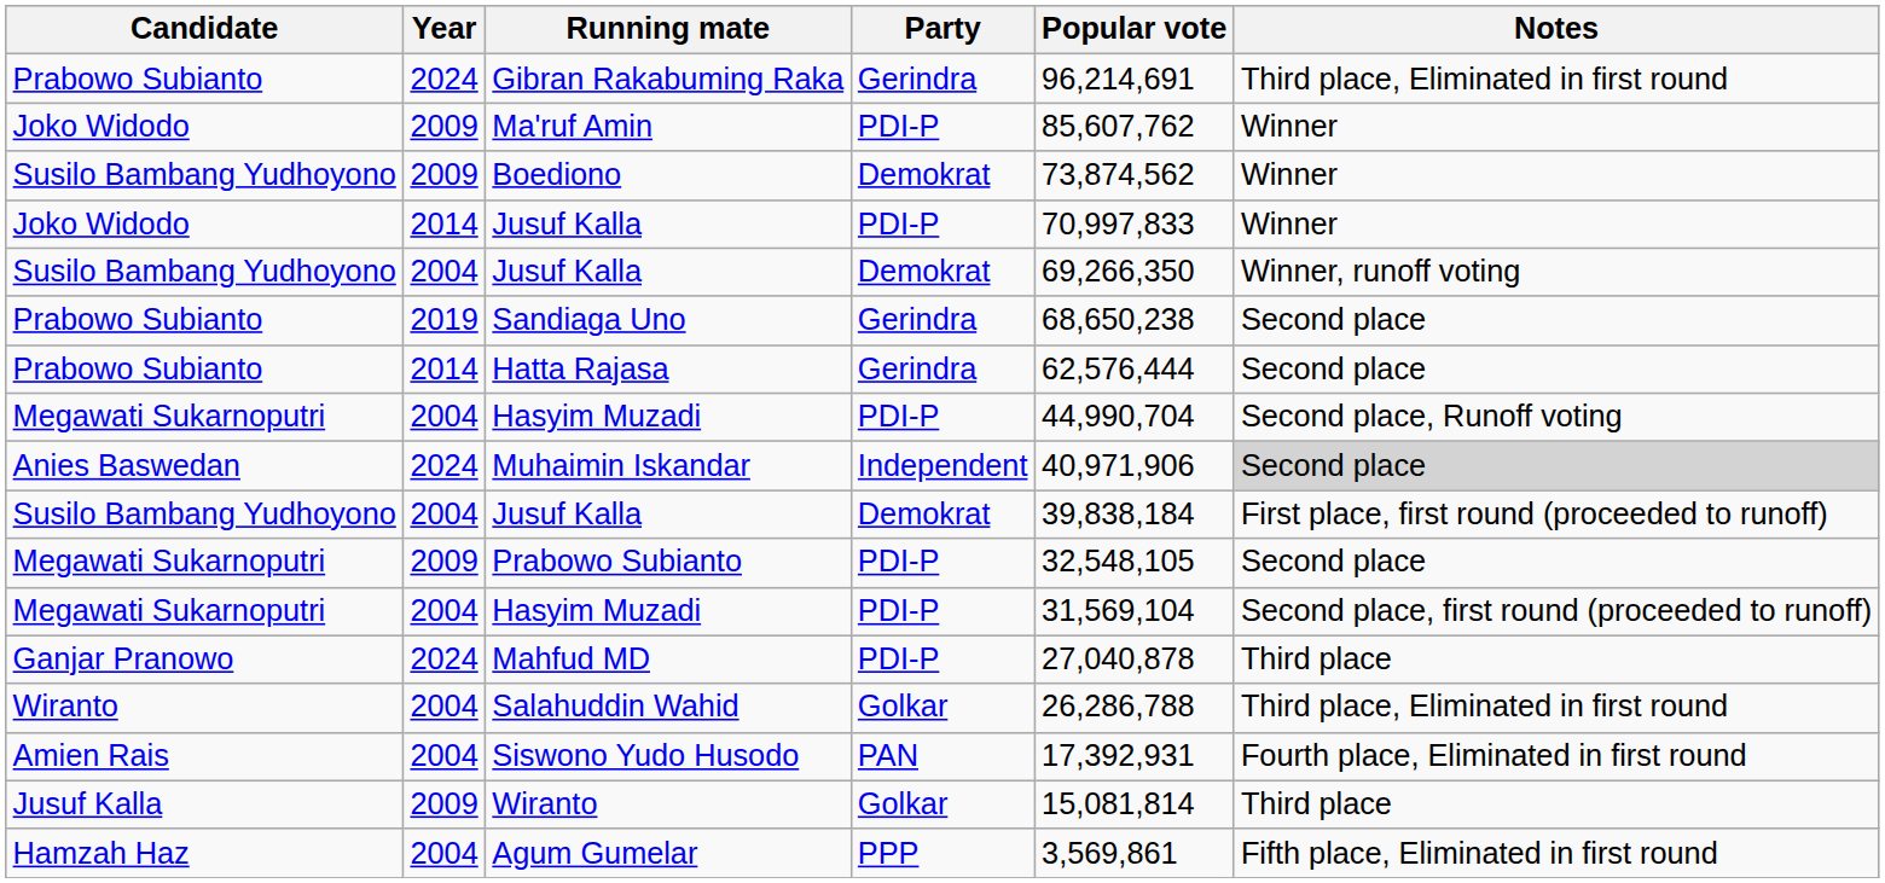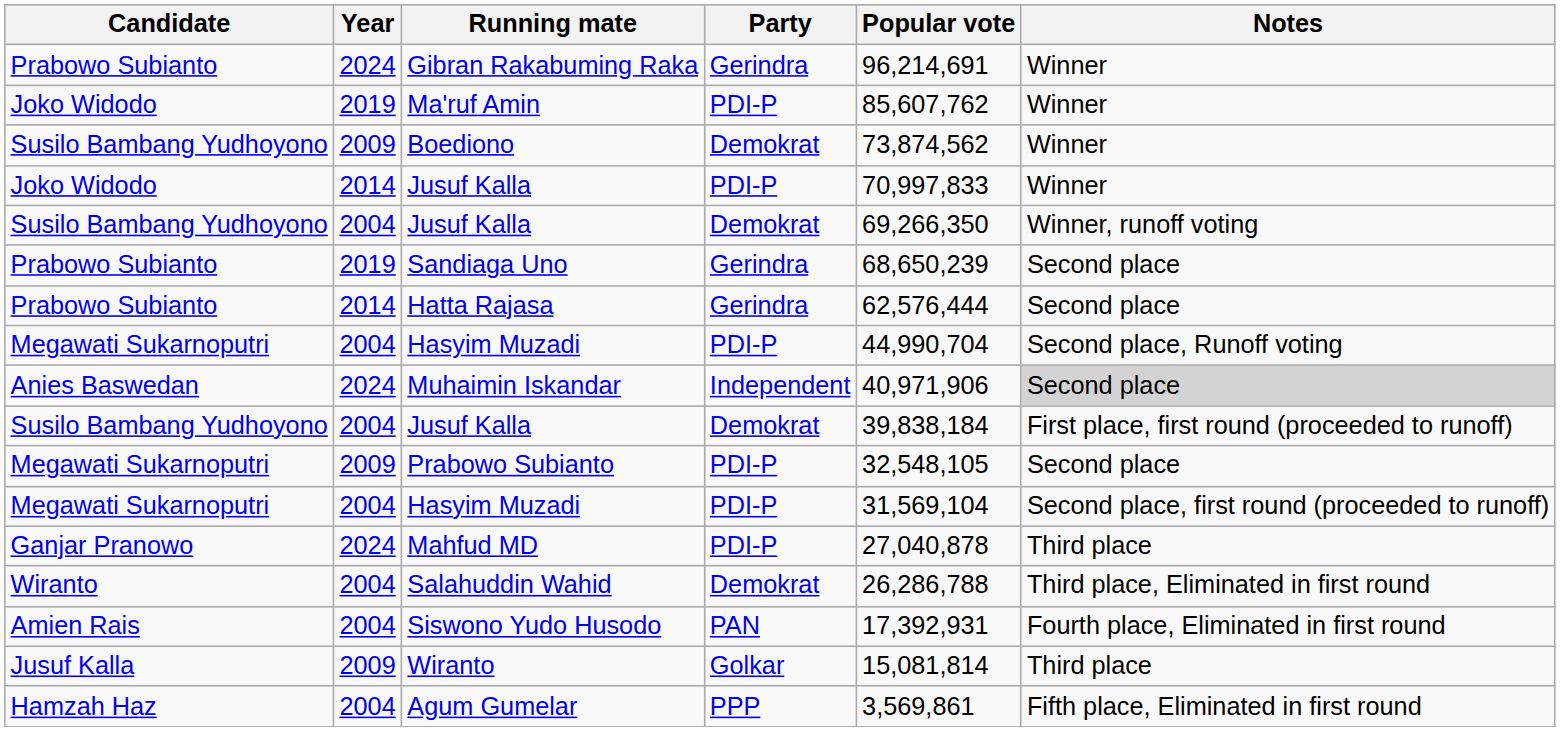 <table class="sortable wikitable">
 <tr>
 <th>Candidate</th>
 <th>Year</th>
 <th>Running mate</th>
 <th>Party</th>
 <th>Popular vote</th>
 <th>Notes</th>
 </tr>
 <tr>
 <td><a href='#'>Prabowo Subianto</a></td>
 <td><a href='#'>2024</a></td>
 <td><a href='#'>Gibran Rakabuming Raka</a></td>
 <td><a href='#'>Gerindra</a></td>
 <td>96,214,691</td>
-<td>Third place, Eliminated in first round</td>
+<td>Winner</td>
 </tr>
 <tr>
 <td><a href='#'>Joko Widodo</a></td>
-<td><a href='#'>2009</a></td>
+<td><a href='#'>2019</a></td>
 <td><a href='#'>Ma'ruf Amin</a></td>
 <td><a href='#'>PDI-P</a></td>
 <td>85,607,762</td>
 <td>Winner</td>
 </tr>
 <tr>
 <td><a href='#'>Susilo Bambang Yudhoyono</a></td>
 <td><a href='#'>2009</a></td>
 <td><a href='#'>Boediono</a></td>
 <td><a href='#'>Demokrat</a></td>
 <td>73,874,562</td>
 <td>Winner</td>
 </tr>
 <tr>
 <td><a href='#'>Joko Widodo</a></td>
 <td><a href='#'>2014</a></td>
 <td><a href='#'>Jusuf Kalla</a></td>
 <td><a href='#'>PDI-P</a></td>
 <td>70,997,833</td>
 <td>Winner</td>
 </tr>
 <tr>
 <td><a href='#'>Susilo Bambang Yudhoyono</a></td>
 <td><a href='#'>2004</a></td>
 <td><a href='#'>Jusuf Kalla</a></td>
 <td><a href='#'>Demokrat</a></td>
 <td>69,266,350</td>
 <td>Winner, runoff voting</td>
 </tr>
 <tr>
 <td><a href='#'>Prabowo Subianto</a></td>
 <td><a href='#'>2019</a></td>
 <td><a href='#'>Sandiaga Uno</a></td>
 <td><a href='#'>Gerindra</a></td>
-<td>68,650,238</td>
+<td>68,650,239</td>
 <td>Second place</td>
 </tr>
 <tr>
 <td><a href='#'>Prabowo Subianto</a></td>
 <td><a href='#'>2014</a></td>
 <td><a href='#'>Hatta Rajasa</a></td>
 <td><a href='#'>Gerindra</a></td>
 <td>62,576,444</td>
 <td>Second place</td>
 </tr>
 <tr>
 <td><a href='#'>Megawati Sukarnoputri</a></td>
 <td><a href='#'>2004</a></td>
 <td><a href='#'>Hasyim Muzadi</a></td>
 <td><a href='#'>PDI-P</a></td>
 <td>44,990,704</td>
 <td>Second place, Runoff voting</td>
 </tr>
 <tr>
 <td><a href='#'>Anies Baswedan</a></td>
 <td><a href='#'>2024</a></td>
 <td><a href='#'>Muhaimin Iskandar</a></td>
 <td><a href='#'>Independent</a></td>
 <td>40,971,906</td>
 <td style="background: lightgrey;">Second place</td>
 </tr>
 <tr>
 <td><a href='#'>Susilo Bambang Yudhoyono</a></td>
 <td><a href='#'>2004</a></td>
 <td><a href='#'>Jusuf Kalla</a></td>
 <td><a href='#'>Demokrat</a></td>
 <td>39,838,184</td>
 <td>First place, first round (proceeded to runoff)</td>
 </tr>
 <tr>
 <td><a href='#'>Megawati Sukarnoputri</a></td>
 <td><a href='#'>2009</a></td>
 <td><a href='#'>Prabowo Subianto</a></td>
 <td><a href='#'>PDI-P</a></td>
 <td>32,548,105</td>
 <td>Second place</td>
 </tr>
 <tr>
 <td><a href='#'>Megawati Sukarnoputri</a></td>
 <td><a href='#'>2004</a></td>
 <td><a href='#'>Hasyim Muzadi</a></td>
 <td><a href='#'>PDI-P</a></td>
 <td>31,569,104</td>
 <td>Second place, first round (proceeded to runoff)</td>
 </tr>
 <tr>
 <td><a href='#'>Ganjar Pranowo</a></td>
 <td><a href='#'>2024</a></td>
 <td><a href='#'>Mahfud MD</a></td>
 <td><a href='#'>PDI-P</a></td>
 <td>27,040,878</td>
 <td>Third place</td>
 </tr>
 <tr>
 <td><a href='#'>Wiranto</a></td>
 <td><a href='#'>2004</a></td>
 <td><a href='#'>Salahuddin Wahid</a></td>
-<td><a href='#'>Golkar</a></td>
+<td><a href='#'>Demokrat</a></td>
 <td>26,286,788</td>
 <td>Third place, Eliminated in first round</td>
 </tr>
 <tr>
 <td><a href='#'>Amien Rais</a></td>
 <td><a href='#'>2004</a></td>
 <td><a href='#'>Siswono Yudo Husodo</a></td>
 <td><a href='#'>PAN</a></td>
 <td>17,392,931</td>
 <td>Fourth place, Eliminated in first round</td>
 </tr>
 <tr>
 <td><a href='#'>Jusuf Kalla</a></td>
 <td><a href='#'>2009</a></td>
 <td><a href='#'>Wiranto</a></td>
 <td><a href='#'>Golkar</a></td>
 <td>15,081,814</td>
 <td>Third place</td>
 </tr>
 <tr>
 <td><a href='#'>Hamzah Haz</a></td>
 <td><a href='#'>2004</a></td>
 <td><a href='#'>Agum Gumelar</a></td>
 <td><a href='#'>PPP</a></td>
 <td>3,569,861</td>
 <td>Fifth place, Eliminated in first round</td>
 </tr>
 </table>
